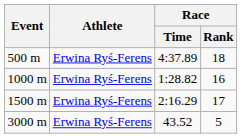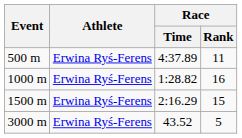 <table class="wikitable" border="1" style="font-size:90%">
 <tr>
 <th rowspan=2>Event</th>
 <th rowspan=2>Athlete</th>
 <th colspan=2>Race</th>
 </tr>
 <tr>
 <th>Time</th>
 <th>Rank</th>
 </tr>
 <tr>
 <td>500 m</td>
 <td><a href='#'>Erwina Ryś-Ferens</a></td>
 <td align=center>4:37.89</td>
-<td align=center>18</td>
+<td align=center>11</td>
 </tr>
 <tr>
 <td>1000 m</td>
 <td><a href='#'>Erwina Ryś-Ferens</a></td>
 <td align=center>1:28.82</td>
 <td align=center>16</td>
 </tr>
 <tr>
 <td>1500 m</td>
 <td><a href='#'>Erwina Ryś-Ferens</a></td>
 <td align=center>2:16.29</td>
-<td align=center>17</td>
+<td align=center>15</td>
 </tr>
 <tr>
 <td>3000 m</td>
 <td><a href='#'>Erwina Ryś-Ferens</a></td>
 <td align=center>43.52</td>
 <td align=center>5</td>
 </tr>
 </table>
